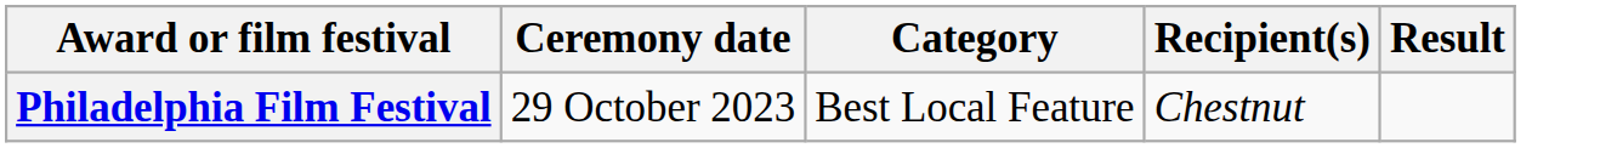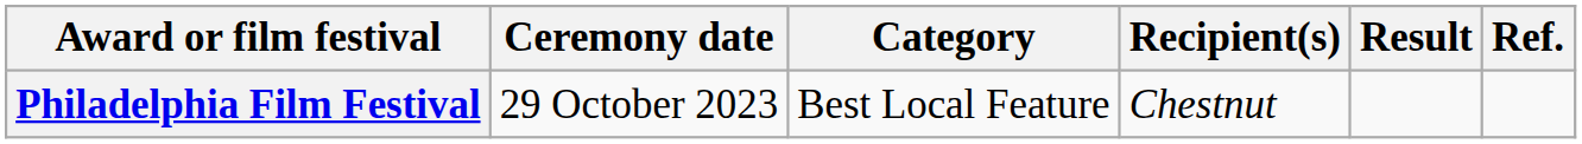 <table class="wikitable sortable plainrowheaders">
 <tr>
 <th scope="col">Award or film festival</th>
 <th scope="col">Ceremony date</th>
 <th scope="col">Category</th>
 <th scope="col">Recipient(s)</th>
 <th scope="col">Result</th>
+<th scope="col">Ref.</th>
 </tr>
 <tr>
 <th scope="row"><a href='#'>Philadelphia Film Festival</a></th>
 <td>29 October 2023</td>
 <td>Best Local Feature</td>
 <td><em>Chestnut</em></td>
 <td></td>
+<td align="center"></td>
 </tr>
 </table>
